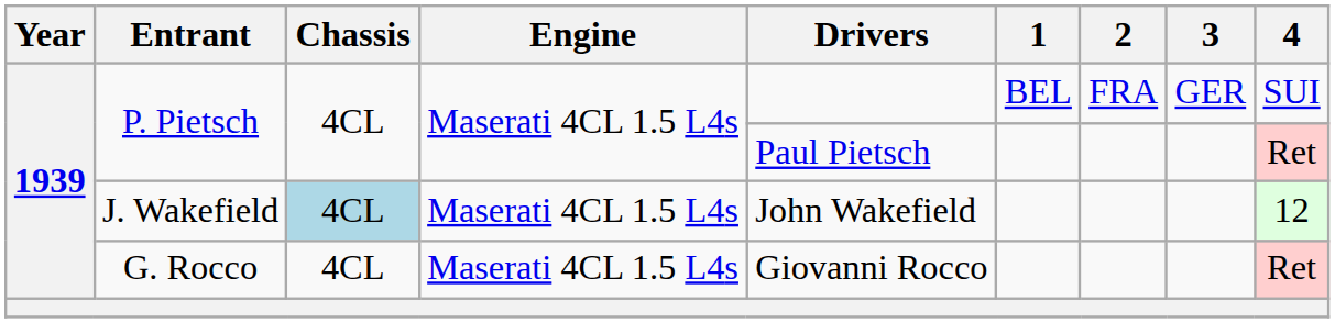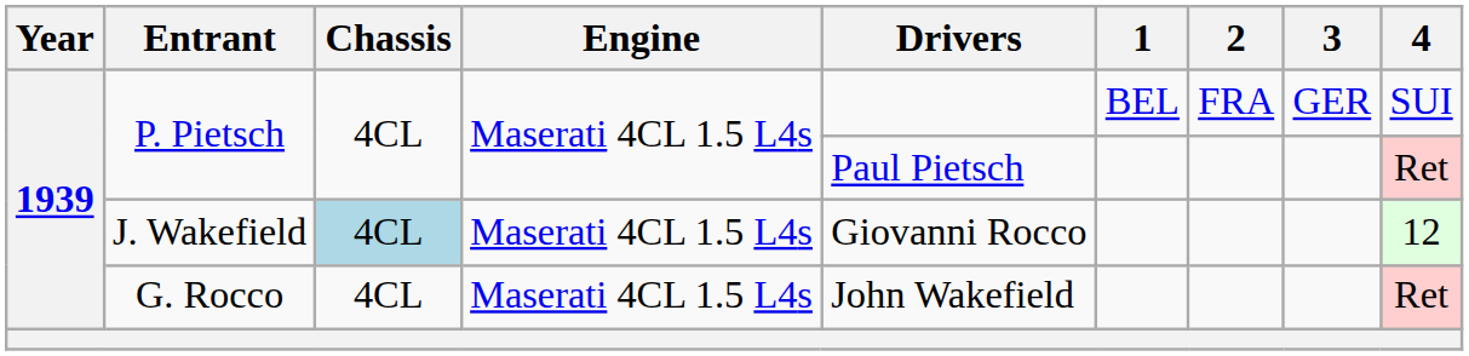 <table class="wikitable" style="text-align:center; font-size:85%">
 <tr>
 <th>Year</th>
 <th>Entrant</th>
 <th>Chassis</th>
 <th>Engine</th>
 <th>Drivers</th>
 <th>1</th>
 <th>2</th>
 <th>3</th>
 <th>4</th>
 </tr>
 <tr>
 <th rowspan=4><a href='#'>1939</a></th>
 <td rowspan=2><a href='#'>P. Pietsch</a></td>
 <td rowspan=2>4CL</td>
 <td rowspan=2><a href='#'>Maserati</a> 4CL 1.5 <a href='#'>L4</a><a href='#'>s</a></td>
 <td></td>
 <td><a href='#'>BEL</a></td>
 <td><a href='#'>FRA</a></td>
 <td><a href='#'>GER</a></td>
 <td><a href='#'>SUI</a></td>
 </tr>
 <tr>
 <td align="left"> <a href='#'>Paul Pietsch</a></td>
 <td></td>
 <td></td>
 <td></td>
 <td style="background:#ffcfcf;">Ret</td>
 </tr>
 <tr>
 <td>J. Wakefield</td>
 <td style="background: lightblue;">4CL</td>
 <td><a href='#'>Maserati</a> 4CL 1.5 <a href='#'>L4</a><a href='#'>s</a></td>
-<td align="left"> John Wakefield</td>
+<td align="left"> Giovanni Rocco</td>
 <td></td>
 <td></td>
 <td></td>
 <td style="background:#dfffdf;">12</td>
 </tr>
 <tr>
 <td>G. Rocco</td>
 <td>4CL</td>
 <td><a href='#'>Maserati</a> 4CL 1.5 <a href='#'>L4</a><a href='#'>s</a></td>
-<td align="left"> Giovanni Rocco</td>
+<td align="left"> John Wakefield</td>
 <td></td>
 <td></td>
 <td></td>
 <td style="background:#ffcfcf;">Ret</td>
 </tr>
 <tr>
 <th colspan=9></th>
 </tr>
 </table>
